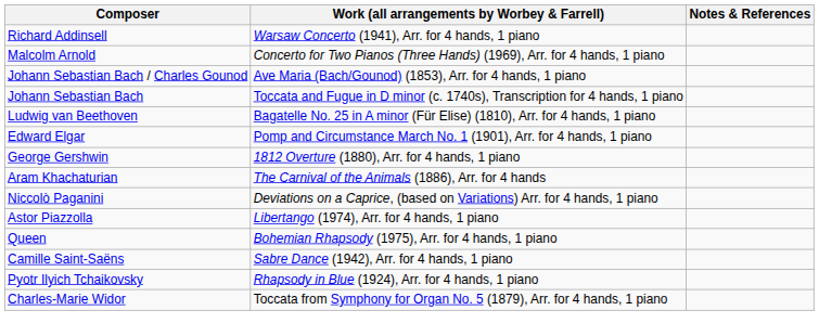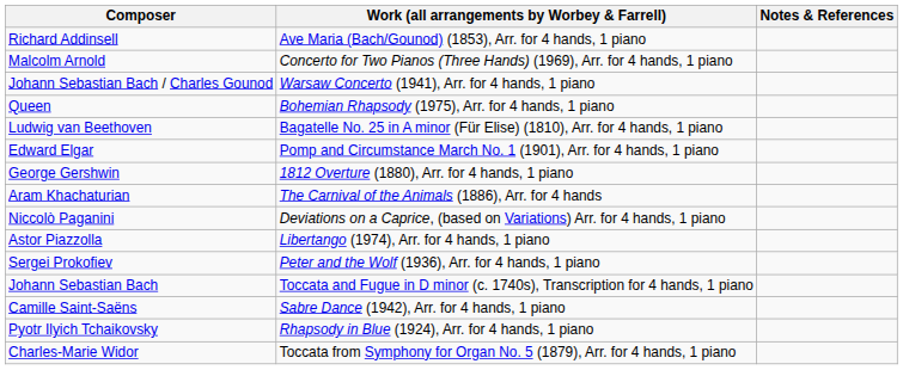 <table class="wikitable">
 <tr>
 <th>Composer</th>
 <th>Work (all arrangements by Worbey & Farrell)</th>
 <th>Notes & References</th>
 </tr>
 <tr>
 <td><a href='#'>Richard Addinsell</a></td>
-<td><em><a href='#'>Warsaw Concerto</a></em> (1941), Arr. for 4 hands, 1 piano</td>
+<td><a href='#'>Ave Maria (Bach/Gounod)</a> (1853), Arr. for 4 hands, 1 piano</td>
 <td></td>
 </tr>
 <tr>
 <td><a href='#'>Malcolm Arnold</a></td>
 <td><em>Concerto for Two Pianos (Three Hands)</em> (1969), Arr. for 4 hands, 1 piano</td>
 <td></td>
 </tr>
 <tr>
 <td><a href='#'>Johann Sebastian Bach</a> / <a href='#'>Charles Gounod</a></td>
-<td><a href='#'>Ave Maria (Bach/Gounod)</a> (1853), Arr. for 4 hands, 1 piano</td>
+<td><em><a href='#'>Warsaw Concerto</a></em> (1941), Arr. for 4 hands, 1 piano</td>
 <td></td>
 </tr>
 <tr>
-<td><a href='#'>Johann Sebastian Bach</a></td>
-<td><a href='#'>Toccata and Fugue in D minor</a> (c. 1740s), Transcription for 4 hands, 1 piano</td>
+<td><a href='#'>Queen</a></td>
+<td><em><a href='#'>Bohemian Rhapsody</a></em> (1975), Arr. for 4 hands, 1 piano</td>
 <td></td>
 </tr>
 <tr>
 <td><a href='#'>Ludwig van Beethoven</a></td>
 <td><a href='#'>Bagatelle No. 25 in A minor</a> (Für Elise) (1810), Arr. for 4 hands, 1 piano</td>
 <td></td>
 </tr>
 <tr>
 <td><a href='#'>Edward Elgar</a></td>
 <td><a href='#'>Pomp and Circumstance March No. 1</a> (1901), Arr. for 4 hands, 1 piano</td>
 <td></td>
 </tr>
 <tr>
 <td><a href='#'>George Gershwin</a></td>
 <td><em><a href='#'>1812 Overture</a></em> (1880), Arr. for 4 hands, 1 piano</td>
 <td></td>
 </tr>
 <tr>
 <td><a href='#'>Aram Khachaturian</a></td>
 <td><em><a href='#'>The Carnival of the Animals</a></em> (1886), Arr. for 4 hands</td>
 <td></td>
 </tr>
 <tr>
 <td><a href='#'>Niccolò Paganini</a></td>
 <td><em>Deviations on a Caprice</em>, (based on  <a href='#'>Variations</a>) Arr. for 4 hands, 1 piano</td>
 <td></td>
 </tr>
 <tr>
 <td><a href='#'>Astor Piazzolla</a></td>
 <td><em><a href='#'>Libertango</a></em> (1974), Arr. for 4 hands, 1 piano</td>
 <td></td>
 </tr>
 <tr>
-<td><a href='#'>Queen</a></td>
-<td><em><a href='#'>Bohemian Rhapsody</a></em> (1975), Arr. for 4 hands, 1 piano</td>
+<td><a href='#'>Sergei Prokofiev</a></td>
+<td><em><a href='#'>Peter and the Wolf</a></em> (1936), Arr. for 4 hands, 1 piano</td>
+<td></td>
+</tr>
+<tr>
+<td><a href='#'>Johann Sebastian Bach</a></td>
+<td><a href='#'>Toccata and Fugue in D minor</a> (c. 1740s), Transcription for 4 hands, 1 piano</td>
 <td></td>
 </tr>
 <tr>
 <td><a href='#'>Camille Saint-Saëns</a></td>
 <td><em><a href='#'>Sabre Dance</a></em> (1942), Arr. for 4 hands, 1 piano</td>
 <td></td>
 </tr>
 <tr>
 <td><a href='#'>Pyotr Ilyich Tchaikovsky</a></td>
 <td><em><a href='#'>Rhapsody in Blue</a></em> (1924), Arr. for 4 hands, 1 piano</td>
 <td></td>
 </tr>
 <tr>
 <td><a href='#'>Charles-Marie Widor</a></td>
 <td>Toccata from <a href='#'>Symphony for Organ No. 5</a> (1879), Arr. for 4 hands, 1 piano</td>
 <td></td>
 </tr>
 </table>
